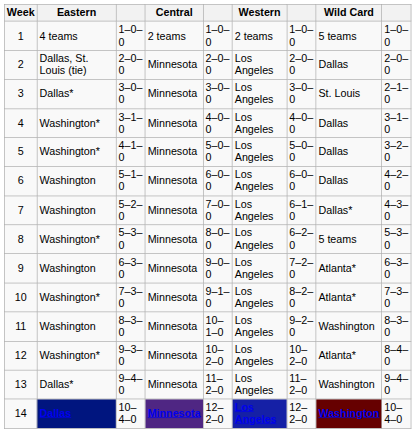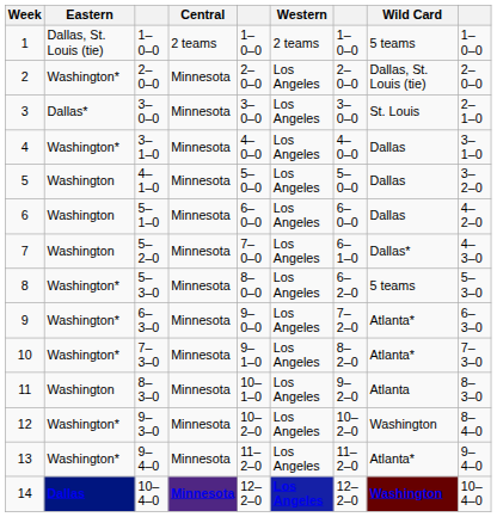 <table class="wikitable">
 <tr>
 <th>Week</th>
 <th>Eastern</th>
 <th></th>
 <th>Central</th>
 <th></th>
 <th>Western</th>
 <th></th>
 <th>Wild Card</th>
 <th></th>
 </tr>
 <tr>
 <td align=center>1</td>
-<td>4 teams</td>
+<td>Dallas, St. Louis (tie)</td>
 <td>1–0–0</td>
 <td>2 teams</td>
 <td>1–0–0</td>
 <td>2 teams</td>
 <td>1–0–0</td>
 <td>5 teams</td>
 <td>1–0–0</td>
 </tr>
 <tr>
 <td align=center>2</td>
-<td>Dallas, St. Louis (tie)</td>
+<td>Washington*</td>
 <td>2–0–0</td>
 <td>Minnesota</td>
 <td>2–0–0</td>
 <td>Los Angeles</td>
 <td>2–0–0</td>
-<td>Dallas</td>
+<td>Dallas, St. Louis (tie)</td>
 <td>2–0–0</td>
 </tr>
 <tr>
 <td align=center>3</td>
 <td>Dallas*</td>
 <td>3–0–0</td>
 <td>Minnesota</td>
 <td>3–0–0</td>
 <td>Los Angeles</td>
 <td>3–0–0</td>
 <td>St. Louis</td>
 <td>2–1–0</td>
 </tr>
 <tr>
 <td align=center>4</td>
 <td>Washington*</td>
 <td>3–1–0</td>
 <td>Minnesota</td>
 <td>4–0–0</td>
 <td>Los Angeles</td>
 <td>4–0–0</td>
 <td>Dallas</td>
 <td>3–1–0</td>
 </tr>
 <tr>
 <td align=center>5</td>
-<td>Washington*</td>
+<td>Washington</td>
 <td>4–1–0</td>
 <td>Minnesota</td>
 <td>5–0–0</td>
 <td>Los Angeles</td>
 <td>5–0–0</td>
 <td>Dallas</td>
 <td>3–2–0</td>
 </tr>
 <tr>
 <td align=center>6</td>
 <td>Washington</td>
 <td>5–1–0</td>
 <td>Minnesota</td>
 <td>6–0–0</td>
 <td>Los Angeles</td>
 <td>6–0–0</td>
 <td>Dallas</td>
 <td>4–2–0</td>
 </tr>
 <tr>
 <td align=center>7</td>
 <td>Washington</td>
 <td>5–2–0</td>
 <td>Minnesota</td>
 <td>7–0–0</td>
 <td>Los Angeles</td>
 <td>6–1–0</td>
 <td>Dallas*</td>
 <td>4–3–0</td>
 </tr>
 <tr>
 <td align=center>8</td>
 <td>Washington*</td>
 <td>5–3–0</td>
 <td>Minnesota</td>
 <td>8–0–0</td>
 <td>Los Angeles</td>
 <td>6–2–0</td>
 <td>5 teams</td>
 <td>5–3–0</td>
 </tr>
 <tr>
 <td align=center>9</td>
-<td>Washington</td>
+<td>Washington*</td>
 <td>6–3–0</td>
 <td>Minnesota</td>
 <td>9–0–0</td>
 <td>Los Angeles</td>
 <td>7–2–0</td>
 <td>Atlanta*</td>
 <td>6–3–0</td>
 </tr>
 <tr>
 <td align=center>10</td>
 <td>Washington*</td>
 <td>7–3–0</td>
 <td>Minnesota</td>
 <td>9–1–0</td>
 <td>Los Angeles</td>
 <td>8–2–0</td>
 <td>Atlanta*</td>
 <td>7–3–0</td>
 </tr>
 <tr>
 <td align=center>11</td>
 <td>Washington</td>
 <td>8–3–0</td>
 <td>Minnesota</td>
 <td>10–1–0</td>
 <td>Los Angeles</td>
 <td>9–2–0</td>
-<td>Washington</td>
+<td>Atlanta</td>
 <td>8–3–0</td>
 </tr>
 <tr>
 <td align=center>12</td>
 <td>Washington*</td>
 <td>9–3–0</td>
 <td>Minnesota</td>
 <td>10–2–0</td>
 <td>Los Angeles</td>
 <td>10–2–0</td>
-<td>Atlanta*</td>
+<td>Washington</td>
 <td>8–4–0</td>
 </tr>
 <tr>
 <td align=center>13</td>
-<td>Dallas*</td>
+<td>Washington*</td>
 <td>9–4–0</td>
 <td>Minnesota</td>
 <td>11–2–0</td>
 <td>Los Angeles</td>
 <td>11–2–0</td>
-<td>Washington</td>
+<td>Atlanta*</td>
 <td>9–4–0</td>
 </tr>
 <tr>
 <td align=center>14</td>
 <td bgcolor="#00157F"><strong><a href='#'><span>Dallas</span></a></strong></td>
 <td>10–4–0</td>
 <td bgcolor="#4F2683"><strong><a href='#'><span>Minnesota</span></a></strong></td>
 <td>12–2–0</td>
 <td bgcolor="#1520A6"><strong><a href='#'><span>Los Angeles</span></a></strong></td>
 <td>12–2–0</td>
 <td bgcolor="#660000"><strong><a href='#'><span>Washington</span></a></strong></td>
 <td>10–4–0</td>
 </tr>
 </table>
